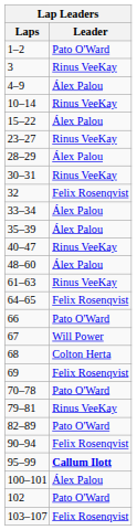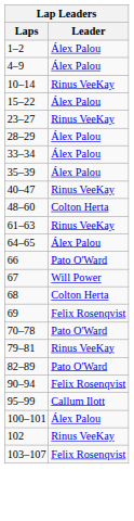 <table class="wikitable">
 <tr>
 <th colspan=2>Lap Leaders</th>
 </tr>
 <tr>
 <th>Laps</th>
 <th>Leader</th>
 </tr>
 <tr>
 <td>1–2</td>
-<td><a href='#'>Pato O'Ward</a></td>
-</tr>
-<tr>
-<td>3</td>
-<td><a href='#'>Rinus VeeKay</a></td>
+<td><a href='#'>Álex Palou</a></td>
 </tr>
 <tr>
 <td>4–9</td>
 <td><a href='#'>Álex Palou</a></td>
 </tr>
 <tr>
 <td>10–14</td>
 <td><a href='#'>Rinus VeeKay</a></td>
 </tr>
 <tr>
 <td>15–22</td>
 <td><a href='#'>Álex Palou</a></td>
 </tr>
 <tr>
 <td>23–27</td>
 <td><a href='#'>Rinus VeeKay</a></td>
 </tr>
 <tr>
 <td>28–29</td>
 <td><a href='#'>Álex Palou</a></td>
 </tr>
 <tr>
-<td>30–31</td>
-<td><a href='#'>Rinus VeeKay</a></td>
-</tr>
-<tr>
-<td>32</td>
-<td><a href='#'>Felix Rosenqvist</a></td>
-</tr>
-<tr>
 <td>33–34</td>
 <td><a href='#'>Álex Palou</a></td>
 </tr>
 <tr>
 <td>35–39</td>
 <td><a href='#'>Álex Palou</a></td>
 </tr>
 <tr>
 <td>40–47</td>
 <td><a href='#'>Rinus VeeKay</a></td>
 </tr>
 <tr>
 <td>48–60</td>
-<td><a href='#'>Álex Palou</a></td>
+<td><a href='#'>Colton Herta</a></td>
 </tr>
 <tr>
 <td>61–63</td>
 <td><a href='#'>Rinus VeeKay</a></td>
 </tr>
 <tr>
 <td>64–65</td>
-<td><a href='#'>Felix Rosenqvist</a></td>
+<td><a href='#'>Álex Palou</a></td>
 </tr>
 <tr>
 <td>66</td>
 <td><a href='#'>Pato O'Ward</a></td>
 </tr>
 <tr>
 <td>67</td>
 <td><a href='#'>Will Power</a></td>
 </tr>
 <tr>
 <td>68</td>
 <td><a href='#'>Colton Herta</a></td>
 </tr>
 <tr>
 <td>69</td>
 <td><a href='#'>Felix Rosenqvist</a></td>
 </tr>
 <tr>
 <td>70–78</td>
 <td><a href='#'>Pato O'Ward</a></td>
 </tr>
 <tr>
 <td>79–81</td>
 <td><a href='#'>Rinus VeeKay</a></td>
 </tr>
 <tr>
 <td>82–89</td>
 <td><a href='#'>Pato O'Ward</a></td>
 </tr>
 <tr>
 <td>90–94</td>
 <td><a href='#'>Felix Rosenqvist</a></td>
 </tr>
 <tr>
 <td>95–99</td>
-<td><strong><a href='#'>Callum Ilott</a></strong></td>
+<td><a href='#'>Callum Ilott</a></td>
 </tr>
 <tr>
 <td>100–101</td>
 <td><a href='#'>Álex Palou</a></td>
 </tr>
 <tr>
 <td>102</td>
-<td><a href='#'>Pato O'Ward</a></td>
+<td><a href='#'>Rinus VeeKay</a></td>
 </tr>
 <tr>
 <td>103–107</td>
 <td><a href='#'>Felix Rosenqvist</a></td>
 </tr>
 </table>
